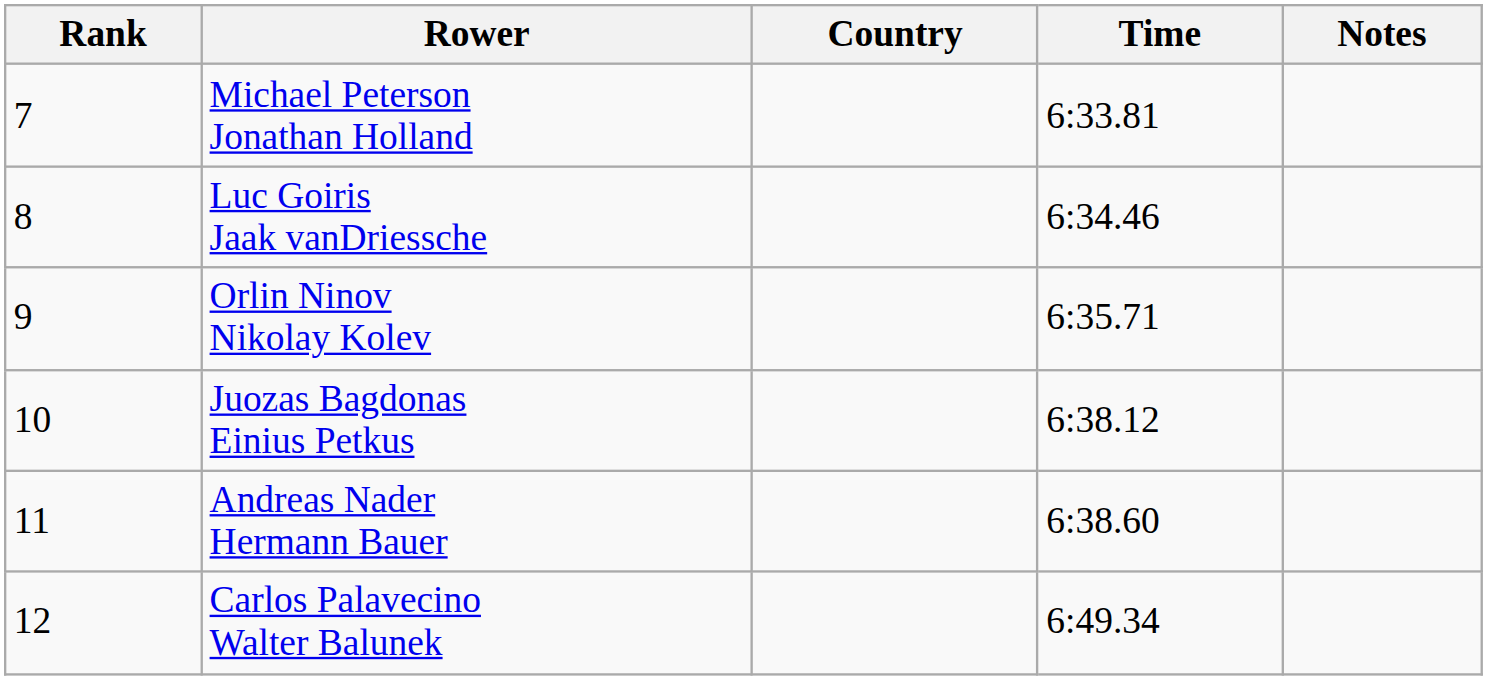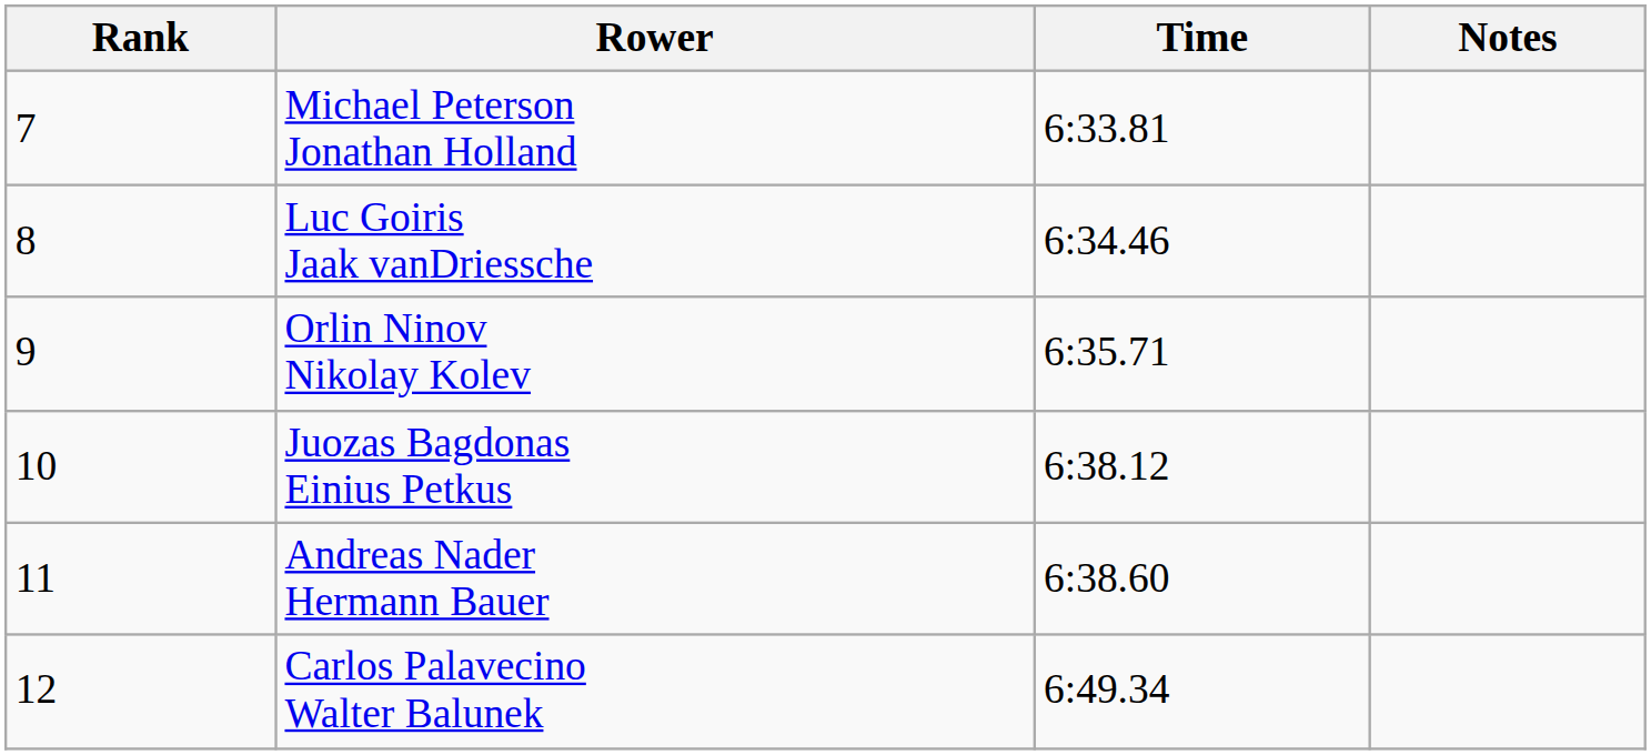 <table class="wikitable sortable" width=50%>
 <tr>
 <th>Rank</th>
 <th>Rower</th>
-<th>Country</th>
 <th>Time</th>
 <th>Notes</th>
 </tr>
 <tr>
 <td>7</td>
 <td><a href='#'>Michael Peterson</a> <br> <a href='#'>Jonathan Holland</a></td>
-<td></td>
 <td>6:33.81</td>
 <td></td>
 </tr>
 <tr>
 <td>8</td>
 <td><a href='#'>Luc Goiris</a> <br> <a href='#'>Jaak vanDriessche</a></td>
-<td></td>
 <td>6:34.46</td>
 <td></td>
 </tr>
 <tr>
 <td>9</td>
 <td><a href='#'>Orlin Ninov</a> <br><a href='#'>Nikolay Kolev</a></td>
-<td></td>
 <td>6:35.71</td>
 <td></td>
 </tr>
 <tr>
 <td>10</td>
 <td><a href='#'>Juozas Bagdonas</a> <br> <a href='#'>Einius Petkus</a></td>
-<td></td>
 <td>6:38.12</td>
 <td></td>
 </tr>
 <tr>
 <td>11</td>
 <td><a href='#'>Andreas Nader</a> <br> <a href='#'>Hermann Bauer</a></td>
-<td></td>
 <td>6:38.60</td>
 <td></td>
 </tr>
 <tr>
 <td>12</td>
 <td><a href='#'>Carlos Palavecino</a> <br> <a href='#'>Walter Balunek</a></td>
-<td></td>
 <td>6:49.34</td>
 <td></td>
 </tr>
 </table>
